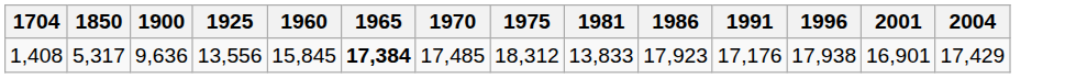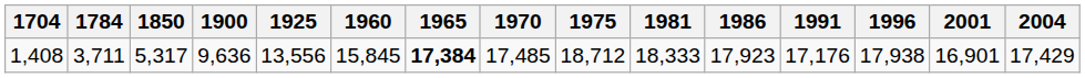 <table class="wikitable">
 <tr>
 <th>1704</th>
+<th>1784</th>
 <th>1850</th>
 <th>1900</th>
 <th>1925</th>
 <th>1960</th>
 <th>1965</th>
 <th>1970</th>
 <th>1975</th>
 <th>1981</th>
 <th>1986</th>
 <th>1991</th>
 <th>1996</th>
 <th>2001</th>
 <th>2004</th>
 </tr>
 <tr>
 <td>1,408</td>
+<td>3,711</td>
 <td>5,317</td>
 <td>9,636</td>
 <td>13,556</td>
 <td>15,845</td>
 <td><strong>17,384</strong></td>
 <td>17,485</td>
-<td>18,312</td>
-<td>13,833</td>
+<td>18,712</td>
+<td>18,333</td>
 <td>17,923</td>
 <td>17,176</td>
 <td>17,938</td>
 <td>16,901</td>
 <td>17,429</td>
 </tr>
 </table>
